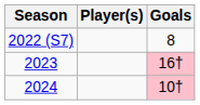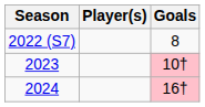 <table class="wikitable sortable" style="text-align:center">
 <tr>
 <th>Season</th>
 <th>Player(s)</th>
 <th>Goals</th>
 </tr>
 <tr>
 <td><a href='#'>2022 (S7)</a></td>
 <td></td>
 <td>8</td>
 </tr>
 <tr>
 <td><a href='#'>2023</a></td>
 <td></td>
-<td bgcolor="#FFC0CB">16†</td>
+<td bgcolor="#FFC0CB">10†</td>
 </tr>
 <tr>
 <td><a href='#'>2024</a></td>
 <td></td>
-<td bgcolor="#FFC0CB">10†</td>
+<td bgcolor="#FFC0CB">16†</td>
 </tr>
 </table>
